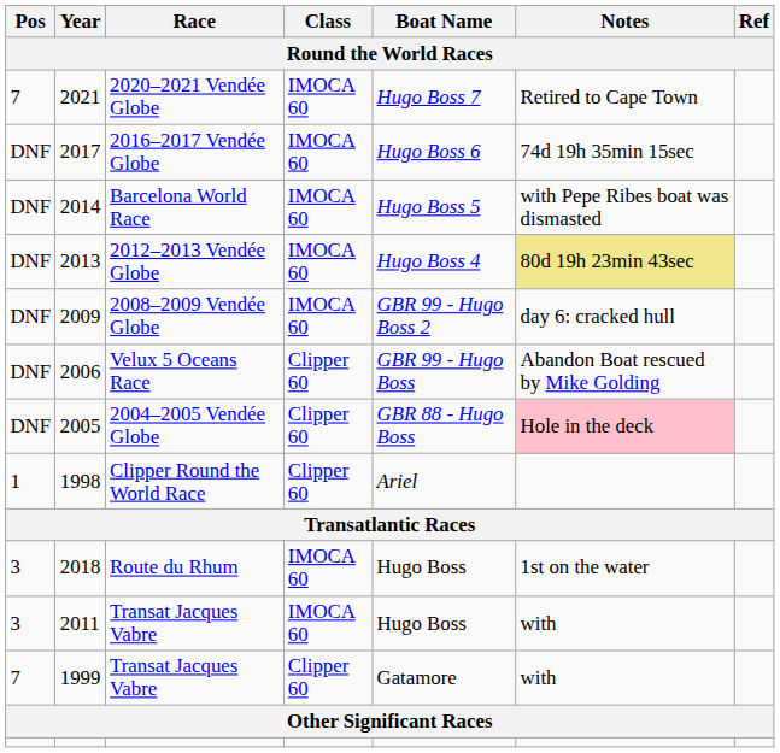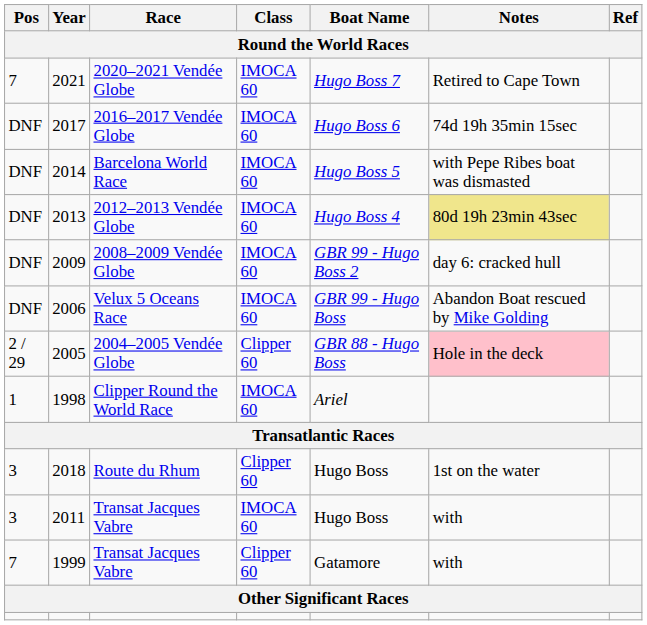 <table class="wikitable sortable">
 <tr>
 <th>Pos</th>
 <th>Year</th>
 <th>Race</th>
 <th>Class</th>
 <th>Boat Name</th>
 <th>Notes</th>
 <th>Ref</th>
 </tr>
 <tr>
 <th colspan = 7><strong>Round the World Races</strong></th>
 </tr>
 <tr>
 <td>7</td>
 <td>2021</td>
 <td><a href='#'>2020–2021 Vendée Globe</a></td>
 <td><a href='#'>IMOCA 60</a></td>
 <td><em><a href='#'>Hugo Boss 7</a></em></td>
 <td>Retired to Cape Town</td>
 <td></td>
 </tr>
 <tr>
 <td>DNF</td>
 <td>2017</td>
 <td><a href='#'>2016–2017 Vendée Globe</a></td>
 <td><a href='#'>IMOCA 60</a></td>
 <td><em><a href='#'>Hugo Boss 6</a></em></td>
 <td>74d 19h 35min 15sec</td>
 <td></td>
 </tr>
 <tr>
 <td>DNF</td>
 <td>2014</td>
 <td><a href='#'>Barcelona World Race</a></td>
 <td><a href='#'>IMOCA 60</a></td>
 <td><em><a href='#'>Hugo Boss 5</a></em></td>
 <td>with Pepe Ribes boat was dismasted</td>
 <td></td>
 </tr>
 <tr>
 <td>DNF</td>
 <td>2013</td>
 <td><a href='#'>2012–2013 Vendée Globe</a></td>
 <td><a href='#'>IMOCA 60</a></td>
 <td><em><a href='#'>Hugo Boss 4</a></em></td>
 <td style="background: khaki;">80d 19h 23min 43sec</td>
 <td></td>
 </tr>
 <tr>
 <td>DNF</td>
 <td>2009</td>
 <td><a href='#'>2008–2009 Vendée Globe</a></td>
 <td><a href='#'>IMOCA 60</a></td>
 <td><em><a href='#'>GBR 99 - Hugo Boss 2</a></em></td>
 <td>day 6: cracked hull</td>
 <td></td>
 </tr>
 <tr>
 <td>DNF</td>
 <td>2006</td>
 <td><a href='#'>Velux 5 Oceans Race</a></td>
-<td><a href='#'>Clipper 60</a></td>
+<td><a href='#'>IMOCA 60</a></td>
 <td><em><a href='#'>GBR 99 - Hugo Boss</a></em></td>
 <td>Abandon Boat rescued by <a href='#'>Mike Golding</a></td>
 <td></td>
 </tr>
 <tr>
-<td>DNF</td>
+<td>2 / 29</td>
 <td>2005</td>
 <td><a href='#'>2004–2005 Vendée Globe</a></td>
 <td><a href='#'>Clipper 60</a></td>
 <td><em><a href='#'>GBR 88 - Hugo Boss</a></em></td>
 <td style="background: pink;">Hole in the deck</td>
 <td></td>
 </tr>
 <tr>
 <td>1</td>
 <td>1998</td>
 <td><a href='#'>Clipper Round the World Race</a></td>
-<td><a href='#'>Clipper 60</a></td>
+<td><a href='#'>IMOCA 60</a></td>
 <td><em>Ariel</em></td>
 <td></td>
 <td></td>
 </tr>
 <tr>
 <th colspan = 7>Transatlantic Races</th>
 </tr>
 <tr>
 <td>3</td>
 <td>2018</td>
 <td><a href='#'>Route du Rhum</a></td>
-<td><a href='#'>IMOCA 60</a></td>
+<td><a href='#'>Clipper 60</a></td>
 <td>Hugo Boss</td>
 <td>1st on the water</td>
 <td></td>
 </tr>
 <tr>
 <td>3</td>
 <td>2011</td>
 <td><a href='#'>Transat Jacques Vabre</a></td>
 <td><a href='#'>IMOCA 60</a></td>
 <td>Hugo Boss</td>
 <td>with </td>
 <td></td>
 </tr>
 <tr>
 <td>7</td>
 <td>1999</td>
 <td><a href='#'>Transat Jacques Vabre</a></td>
 <td><a href='#'>Clipper 60</a></td>
 <td>Gatamore</td>
 <td>with </td>
 <td></td>
 </tr>
 <tr>
 <th colspan = 7><strong>Other Significant Races</strong></th>
 </tr>
 <tr>
 <td></td>
 <td></td>
 <td></td>
 <td></td>
 <td></td>
 <td></td>
 <td></td>
 </tr>
 </table>
